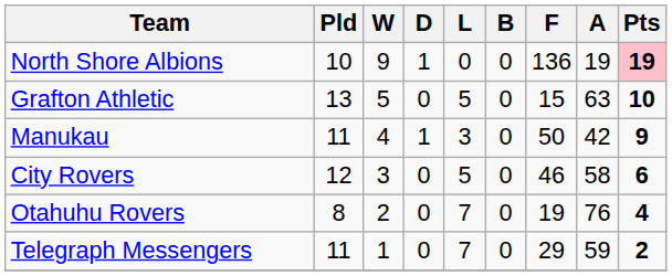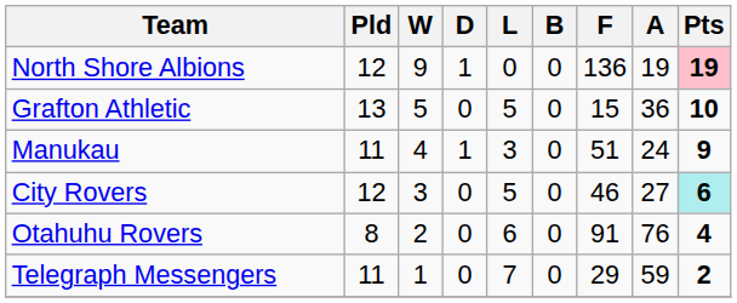 <table class="wikitable" style="text-align:center;">
 <tr>
 <th width=200>Team</th>
 <th width=20 abbr="Played">Pld</th>
 <th width=20 abbr="Won">W</th>
 <th width=20 abbr="Drawn">D</th>
 <th width=20 abbr="Lost">L</th>
 <th width=20 abbr="Bye">B</th>
 <th width=20 abbr="For">F</th>
 <th width=20 abbr="Against">A</th>
 <th width=20 abbr="Points">Pts</th>
 </tr>
 <tr>
 <td style="text-align:left;"><a href='#'>North Shore Albions</a></td>
-<td>10</td>
+<td>12</td>
 <td>9</td>
 <td>1</td>
 <td>0</td>
 <td>0</td>
 <td>136</td>
 <td>19</td>
 <td style="background: pink;"><strong>19</strong></td>
 </tr>
 <tr>
 <td style="text-align:left;"><a href='#'>Grafton Athletic</a></td>
 <td>13</td>
 <td>5</td>
 <td>0</td>
 <td>5</td>
 <td>0</td>
 <td>15</td>
-<td>63</td>
+<td>36</td>
 <td><strong>10</strong></td>
 </tr>
 <tr>
 <td style="text-align:left;"><a href='#'>Manukau</a></td>
 <td>11</td>
 <td>4</td>
 <td>1</td>
 <td>3</td>
 <td>0</td>
-<td>50</td>
-<td>42</td>
+<td>51</td>
+<td>24</td>
 <td><strong>9</strong></td>
 </tr>
 <tr>
 <td style="text-align:left;"><a href='#'>City Rovers</a></td>
 <td>12</td>
 <td>3</td>
 <td>0</td>
 <td>5</td>
 <td>0</td>
 <td>46</td>
-<td>58</td>
-<td><strong>6</strong></td>
+<td>27</td>
+<td style="background: paleturquoise;"><strong>6</strong></td>
 </tr>
 <tr>
 <td style="text-align:left;"><a href='#'>Otahuhu Rovers</a></td>
 <td>8</td>
 <td>2</td>
 <td>0</td>
-<td>7</td>
+<td>6</td>
 <td>0</td>
-<td>19</td>
+<td>91</td>
 <td>76</td>
 <td><strong>4</strong></td>
 </tr>
 <tr>
 <td style="text-align:left;"><a href='#'>Telegraph Messengers</a></td>
 <td>11</td>
 <td>1</td>
 <td>0</td>
 <td>7</td>
 <td>0</td>
 <td>29</td>
 <td>59</td>
 <td><strong>2</strong></td>
 </tr>
 <tr>
 </tr>
 </table>
